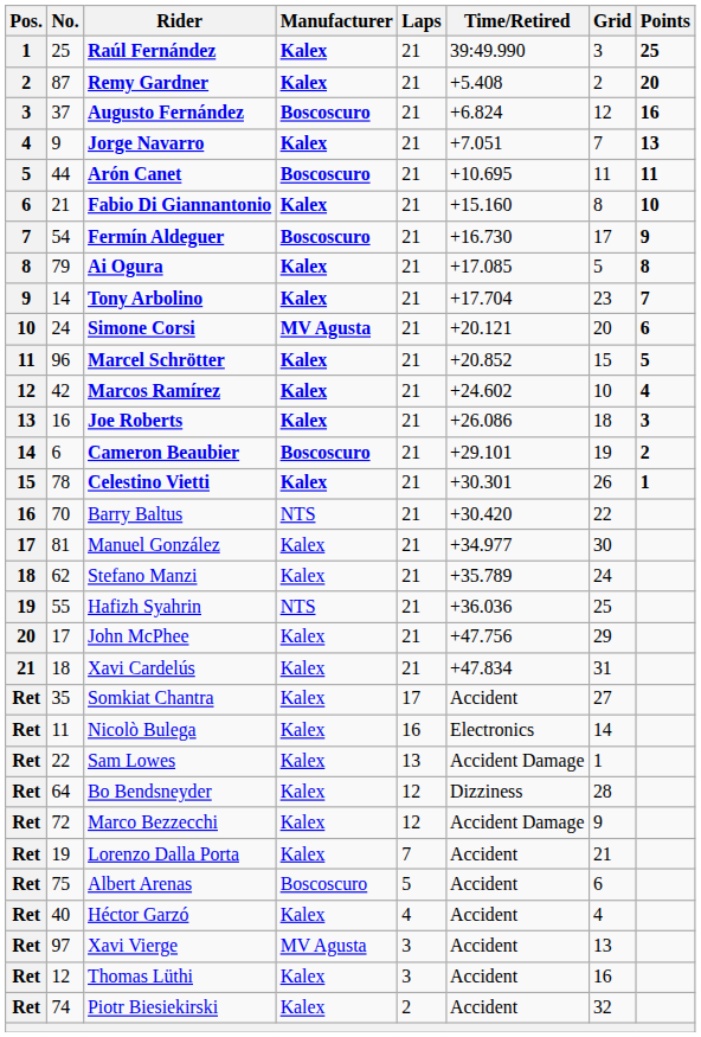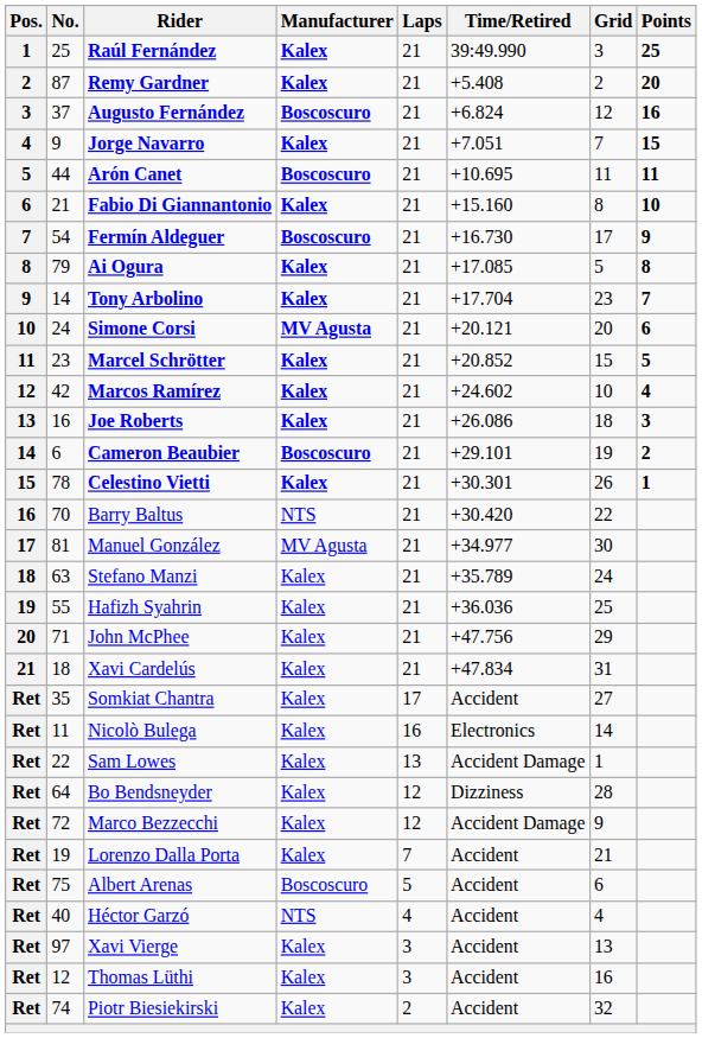 <table class="wikitable" style="font-size: 85%;">
 <tr>
 <th>Pos.</th>
 <th>No.</th>
 <th>Rider</th>
 <th>Manufacturer</th>
 <th>Laps</th>
 <th>Time/Retired</th>
 <th>Grid</th>
 <th>Points</th>
 </tr>
 <tr>
 <th>1</th>
 <td>25</td>
 <td> <strong><a href='#'>Raúl Fernández</a></strong></td>
 <td><strong><a href='#'>Kalex</a></strong></td>
 <td>21</td>
 <td>39:49.990</td>
 <td>3</td>
 <td><strong>25</strong></td>
 </tr>
 <tr>
 <th>2</th>
 <td>87</td>
 <td> <strong><a href='#'>Remy Gardner</a></strong></td>
 <td><strong><a href='#'>Kalex</a></strong></td>
 <td>21</td>
 <td>+5.408</td>
 <td>2</td>
 <td><strong>20</strong></td>
 </tr>
 <tr>
 <th>3</th>
 <td>37</td>
 <td> <strong><a href='#'>Augusto Fernández</a></strong></td>
 <td><strong><a href='#'>Boscoscuro</a></strong></td>
 <td>21</td>
 <td>+6.824</td>
 <td>12</td>
 <td><strong>16</strong></td>
 </tr>
 <tr>
 <th>4</th>
 <td>9</td>
 <td> <strong><a href='#'>Jorge Navarro</a></strong></td>
 <td><strong><a href='#'>Kalex</a></strong></td>
 <td>21</td>
 <td>+7.051</td>
 <td>7</td>
-<td><strong>13</strong></td>
+<td><strong>15</strong></td>
 </tr>
 <tr>
 <th>5</th>
 <td>44</td>
 <td> <strong><a href='#'>Arón Canet</a></strong></td>
 <td><strong><a href='#'>Boscoscuro</a></strong></td>
 <td>21</td>
 <td>+10.695</td>
 <td>11</td>
 <td><strong>11</strong></td>
 </tr>
 <tr>
 <th>6</th>
 <td>21</td>
 <td> <strong><a href='#'>Fabio Di Giannantonio</a></strong></td>
 <td><strong><a href='#'>Kalex</a></strong></td>
 <td>21</td>
 <td>+15.160</td>
 <td>8</td>
 <td><strong>10</strong></td>
 </tr>
 <tr>
 <th>7</th>
 <td>54</td>
 <td> <strong><a href='#'>Fermín Aldeguer</a></strong></td>
 <td><strong><a href='#'>Boscoscuro</a></strong></td>
 <td>21</td>
 <td>+16.730</td>
 <td>17</td>
 <td><strong>9</strong></td>
 </tr>
 <tr>
 <th>8</th>
 <td>79</td>
 <td> <strong><a href='#'>Ai Ogura</a></strong></td>
 <td><strong><a href='#'>Kalex</a></strong></td>
 <td>21</td>
 <td>+17.085</td>
 <td>5</td>
 <td><strong>8</strong></td>
 </tr>
 <tr>
 <th>9</th>
 <td>14</td>
 <td> <strong><a href='#'>Tony Arbolino</a></strong></td>
 <td><strong><a href='#'>Kalex</a></strong></td>
 <td>21</td>
 <td>+17.704</td>
 <td>23</td>
 <td><strong>7</strong></td>
 </tr>
 <tr>
 <th>10</th>
 <td>24</td>
 <td> <strong><a href='#'>Simone Corsi</a></strong></td>
 <td><strong><a href='#'>MV Agusta</a></strong></td>
 <td>21</td>
 <td>+20.121</td>
 <td>20</td>
 <td><strong>6</strong></td>
 </tr>
 <tr>
 <th>11</th>
-<td>96</td>
+<td>23</td>
 <td> <strong><a href='#'>Marcel Schrötter</a></strong></td>
 <td><strong><a href='#'>Kalex</a></strong></td>
 <td>21</td>
 <td>+20.852</td>
 <td>15</td>
 <td><strong>5</strong></td>
 </tr>
 <tr>
 <th>12</th>
 <td>42</td>
 <td> <strong><a href='#'>Marcos Ramírez</a></strong></td>
 <td><strong><a href='#'>Kalex</a></strong></td>
 <td>21</td>
 <td>+24.602</td>
 <td>10</td>
 <td><strong>4</strong></td>
 </tr>
 <tr>
 <th>13</th>
 <td>16</td>
 <td> <strong><a href='#'>Joe Roberts</a></strong></td>
 <td><strong><a href='#'>Kalex</a></strong></td>
 <td>21</td>
 <td>+26.086</td>
 <td>18</td>
 <td><strong>3</strong></td>
 </tr>
 <tr>
 <th>14</th>
 <td>6</td>
 <td> <strong><a href='#'>Cameron Beaubier</a></strong></td>
 <td><strong><a href='#'>Boscoscuro</a></strong></td>
 <td>21</td>
 <td>+29.101</td>
 <td>19</td>
 <td><strong>2</strong></td>
 </tr>
 <tr>
 <th>15</th>
 <td>78</td>
 <td> <strong><a href='#'>Celestino Vietti</a></strong></td>
 <td><strong><a href='#'>Kalex</a></strong></td>
 <td>21</td>
 <td>+30.301</td>
 <td>26</td>
 <td><strong>1</strong></td>
 </tr>
 <tr>
 <th>16</th>
 <td>70</td>
 <td> <a href='#'>Barry Baltus</a></td>
 <td><a href='#'>NTS</a></td>
 <td>21</td>
 <td>+30.420</td>
 <td>22</td>
 <td></td>
 </tr>
 <tr>
 <th>17</th>
 <td>81</td>
 <td> <a href='#'>Manuel González</a></td>
-<td><a href='#'>Kalex</a></td>
+<td><a href='#'>MV Agusta</a></td>
 <td>21</td>
 <td>+34.977</td>
 <td>30</td>
 <td></td>
 </tr>
 <tr>
 <th>18</th>
-<td>62</td>
+<td>63</td>
 <td> <a href='#'>Stefano Manzi</a></td>
 <td><a href='#'>Kalex</a></td>
 <td>21</td>
 <td>+35.789</td>
 <td>24</td>
 <td></td>
 </tr>
 <tr>
 <th>19</th>
 <td>55</td>
 <td> <a href='#'>Hafizh Syahrin</a></td>
-<td><a href='#'>NTS</a></td>
+<td><a href='#'>Kalex</a></td>
 <td>21</td>
 <td>+36.036</td>
 <td>25</td>
 <td></td>
 </tr>
 <tr>
 <th>20</th>
-<td>17</td>
+<td>71</td>
 <td> <a href='#'>John McPhee</a></td>
 <td><a href='#'>Kalex</a></td>
 <td>21</td>
 <td>+47.756</td>
 <td>29</td>
 <td></td>
 </tr>
 <tr>
 <th>21</th>
 <td>18</td>
 <td> <a href='#'>Xavi Cardelús</a></td>
 <td><a href='#'>Kalex</a></td>
 <td>21</td>
 <td>+47.834</td>
 <td>31</td>
 <td></td>
 </tr>
 <tr>
 <th>Ret</th>
 <td>35</td>
 <td> <a href='#'>Somkiat Chantra</a></td>
 <td><a href='#'>Kalex</a></td>
 <td>17</td>
 <td>Accident</td>
 <td>27</td>
 <td></td>
 </tr>
 <tr>
 <th>Ret</th>
 <td>11</td>
 <td> <a href='#'>Nicolò Bulega</a></td>
 <td><a href='#'>Kalex</a></td>
 <td>16</td>
 <td>Electronics</td>
 <td>14</td>
 <td></td>
 </tr>
 <tr>
 <th>Ret</th>
 <td>22</td>
 <td> <a href='#'>Sam Lowes</a></td>
 <td><a href='#'>Kalex</a></td>
 <td>13</td>
 <td>Accident Damage</td>
 <td>1</td>
 <td></td>
 </tr>
 <tr>
 <th>Ret</th>
 <td>64</td>
 <td> <a href='#'>Bo Bendsneyder</a></td>
 <td><a href='#'>Kalex</a></td>
 <td>12</td>
 <td>Dizziness</td>
 <td>28</td>
 <td></td>
 </tr>
 <tr>
 <th>Ret</th>
 <td>72</td>
 <td> <a href='#'>Marco Bezzecchi</a></td>
 <td><a href='#'>Kalex</a></td>
 <td>12</td>
 <td>Accident Damage</td>
 <td>9</td>
 <td></td>
 </tr>
 <tr>
 <th>Ret</th>
 <td>19</td>
 <td> <a href='#'>Lorenzo Dalla Porta</a></td>
 <td><a href='#'>Kalex</a></td>
 <td>7</td>
 <td>Accident</td>
 <td>21</td>
 <td></td>
 </tr>
 <tr>
 <th>Ret</th>
 <td>75</td>
 <td> <a href='#'>Albert Arenas</a></td>
 <td><a href='#'>Boscoscuro</a></td>
 <td>5</td>
 <td>Accident</td>
 <td>6</td>
 <td></td>
 </tr>
 <tr>
 <th>Ret</th>
 <td>40</td>
 <td> <a href='#'>Héctor Garzó</a></td>
-<td><a href='#'>Kalex</a></td>
+<td><a href='#'>NTS</a></td>
 <td>4</td>
 <td>Accident</td>
 <td>4</td>
 <td></td>
 </tr>
 <tr>
 <th>Ret</th>
 <td>97</td>
 <td> <a href='#'>Xavi Vierge</a></td>
-<td><a href='#'>MV Agusta</a></td>
+<td><a href='#'>Kalex</a></td>
 <td>3</td>
 <td>Accident</td>
 <td>13</td>
 <td></td>
 </tr>
 <tr>
 <th>Ret</th>
 <td>12</td>
 <td> <a href='#'>Thomas Lüthi</a></td>
 <td><a href='#'>Kalex</a></td>
 <td>3</td>
 <td>Accident</td>
 <td>16</td>
 <td></td>
 </tr>
 <tr>
 <th>Ret</th>
 <td>74</td>
 <td> <a href='#'>Piotr Biesiekirski</a></td>
 <td><a href='#'>Kalex</a></td>
 <td>2</td>
 <td>Accident</td>
 <td>32</td>
 <td></td>
 </tr>
 <tr>
 <th colspan=8></th>
 </tr>
 </table>
